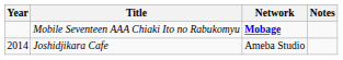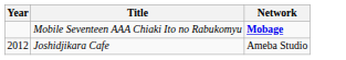 <table class="wikitable">
 <tr>
 <th>Year</th>
 <th>Title</th>
 <th>Network</th>
-<th>Notes</th>
 </tr>
 <tr>
 <td></td>
 <td><em>Mobile Seventeen</em> <em>AAA Chiaki Ito no Rabukomyu</em></td>
 <td><strong><a href='#'>Mobage</a></strong></td>
-<td></td>
 </tr>
 <tr>
-<td>2014</td>
+<td>2012</td>
 <td><em>Joshidjikara Cafe</em></td>
 <td>Ameba Studio</td>
-<td></td>
 </tr>
 </table>
